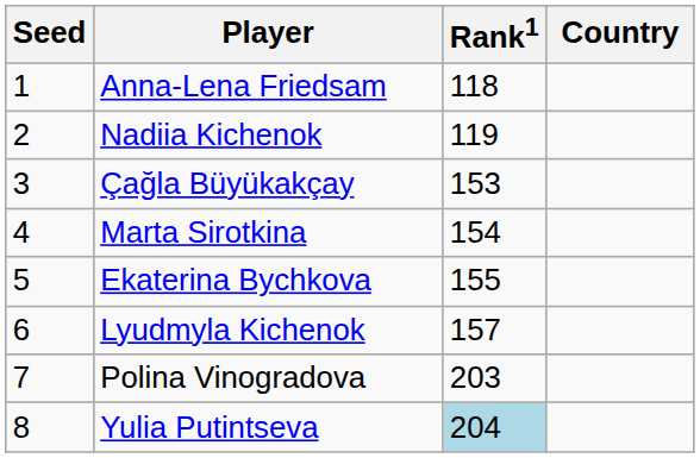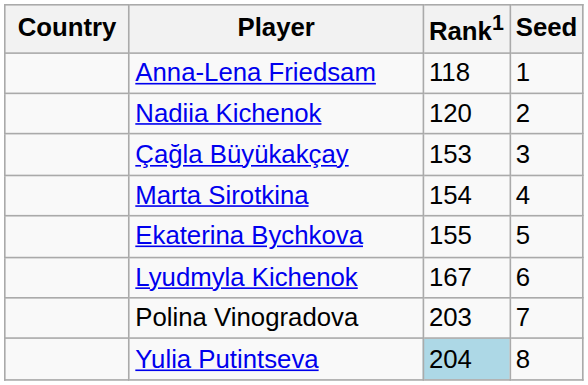 <table class="sortable wikitable">
 <tr>
-<th>Seed</th>
+<th width="70">Country</th>
 <th width="175">Player</th>
 <th>Rank<sup>1</sup></th>
-<th width="70">Country</th>
+<th>Seed</th>
 </tr>
 <tr>
-<td>1</td>
+<td></td>
 <td><a href='#'>Anna-Lena Friedsam</a></td>
 <td>118</td>
-<td></td>
+<td>1</td>
 </tr>
 <tr>
+<td></td>
+<td><a href='#'>Nadiia Kichenok</a></td>
+<td>120</td>
 <td>2</td>
-<td><a href='#'>Nadiia Kichenok</a></td>
-<td>119</td>
-<td></td>
 </tr>
 <tr>
-<td>3</td>
+<td></td>
 <td><a href='#'>Çağla Büyükakçay</a></td>
 <td>153</td>
-<td></td>
+<td>3</td>
 </tr>
 <tr>
-<td>4</td>
+<td></td>
 <td><a href='#'>Marta Sirotkina</a></td>
 <td>154</td>
-<td></td>
+<td>4</td>
 </tr>
 <tr>
-<td>5</td>
+<td></td>
 <td><a href='#'>Ekaterina Bychkova</a></td>
 <td>155</td>
-<td></td>
+<td>5</td>
 </tr>
 <tr>
+<td></td>
+<td><a href='#'>Lyudmyla Kichenok</a></td>
+<td>167</td>
 <td>6</td>
-<td><a href='#'>Lyudmyla Kichenok</a></td>
-<td>157</td>
-<td></td>
 </tr>
 <tr>
-<td>7</td>
+<td></td>
 <td>Polina Vinogradova</td>
 <td>203</td>
-<td></td>
+<td>7</td>
 </tr>
 <tr>
-<td>8</td>
+<td></td>
 <td><a href='#'>Yulia Putintseva</a></td>
 <td style="background: lightblue;">204</td>
-<td></td>
+<td>8</td>
 </tr>
 </table>
